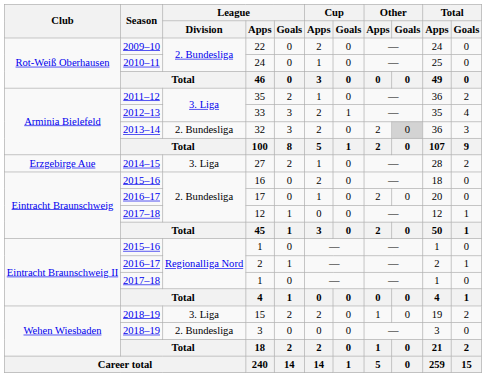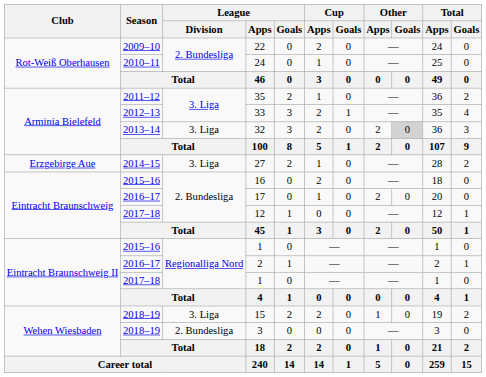 <table class="wikitable" style="text-align:center">
 <tr>
 <th rowspan="2">Club</th>
 <th rowspan="2">Season</th>
 <th colspan="3">League</th>
 <th colspan="2">Cup</th>
 <th colspan="2">Other</th>
 <th colspan="2">Total</th>
 </tr>
 <tr>
 <th>Division</th>
 <th>Apps</th>
 <th>Goals</th>
 <th>Apps</th>
 <th>Goals</th>
 <th>Apps</th>
 <th>Goals</th>
 <th>Apps</th>
 <th>Goals</th>
 </tr>
 <tr>
 <td rowspan="3"><a href='#'>Rot-Weiß Oberhausen</a></td>
 <td><a href='#'>2009–10</a></td>
 <td rowspan="2"><a href='#'>2. Bundesliga</a></td>
 <td>22</td>
 <td>0</td>
 <td>2</td>
 <td>0</td>
 <td colspan="2">—</td>
 <td>24</td>
 <td>0</td>
 </tr>
 <tr>
 <td><a href='#'>2010–11</a></td>
 <td>24</td>
 <td>0</td>
 <td>1</td>
 <td>0</td>
 <td colspan="2">—</td>
 <td>25</td>
 <td>0</td>
 </tr>
 <tr>
 <th colspan="2">Total</th>
 <th>46</th>
 <th>0</th>
 <th>3</th>
 <th>0</th>
 <th>0</th>
 <th>0</th>
 <th>49</th>
 <th>0</th>
 </tr>
 <tr>
 <td rowspan="4"><a href='#'>Arminia Bielefeld</a></td>
 <td><a href='#'>2011–12</a></td>
 <td rowspan="2"><a href='#'>3. Liga</a></td>
 <td>35</td>
 <td>2</td>
 <td>1</td>
 <td>0</td>
 <td colspan="2">—</td>
 <td>36</td>
 <td>2</td>
 </tr>
 <tr>
 <td><a href='#'>2012–13</a></td>
 <td>33</td>
 <td>3</td>
 <td>2</td>
 <td>1</td>
 <td colspan="2">—</td>
 <td>35</td>
 <td>4</td>
 </tr>
 <tr>
 <td><a href='#'>2013–14</a></td>
-<td>2. Bundesliga</td>
+<td>3. Liga</td>
 <td>32</td>
 <td>3</td>
 <td>2</td>
 <td>0</td>
 <td>2</td>
 <td style="background: lightgrey;">0</td>
 <td>36</td>
 <td>3</td>
 </tr>
 <tr>
 <th colspan="2">Total</th>
 <th>100</th>
 <th>8</th>
 <th>5</th>
 <th>1</th>
 <th>2</th>
 <th>0</th>
 <th>107</th>
 <th>9</th>
 </tr>
 <tr>
 <td><a href='#'>Erzgebirge Aue</a></td>
 <td><a href='#'>2014–15</a></td>
 <td>3. Liga</td>
 <td>27</td>
 <td>2</td>
 <td>1</td>
 <td>0</td>
 <td colspan="2">—</td>
 <td>28</td>
 <td>2</td>
 </tr>
 <tr>
 <td rowspan="4"><a href='#'>Eintracht Braunschweig</a></td>
 <td><a href='#'>2015–16</a></td>
 <td rowspan="3">2. Bundesliga</td>
 <td>16</td>
 <td>0</td>
 <td>2</td>
 <td>0</td>
 <td colspan="2">—</td>
 <td>18</td>
 <td>0</td>
 </tr>
 <tr>
 <td><a href='#'>2016–17</a></td>
 <td>17</td>
 <td>0</td>
 <td>1</td>
 <td>0</td>
 <td>2</td>
 <td>0</td>
 <td>20</td>
 <td>0</td>
 </tr>
 <tr>
 <td><a href='#'>2017–18</a></td>
 <td>12</td>
 <td>1</td>
 <td>0</td>
 <td>0</td>
 <td colspan="2">—</td>
 <td>12</td>
 <td>1</td>
 </tr>
 <tr>
 <th colspan="2">Total</th>
 <th>45</th>
 <th>1</th>
 <th>3</th>
 <th>0</th>
 <th>2</th>
 <th>0</th>
 <th>50</th>
 <th>1</th>
 </tr>
 <tr>
 <td rowspan="4"><a href='#'>Eintracht Braunschweig II</a></td>
 <td><a href='#'>2015–16</a></td>
 <td rowspan="3"><a href='#'>Regionalliga Nord</a></td>
 <td>1</td>
 <td>0</td>
 <td colspan="2">—</td>
 <td colspan="2">—</td>
 <td>1</td>
 <td>0</td>
 </tr>
 <tr>
 <td><a href='#'>2016–17</a></td>
 <td>2</td>
 <td>1</td>
 <td colspan="2">—</td>
 <td colspan="2">—</td>
 <td>2</td>
 <td>1</td>
 </tr>
 <tr>
 <td><a href='#'>2017–18</a></td>
 <td>1</td>
 <td>0</td>
 <td colspan="2">—</td>
 <td colspan="2">—</td>
 <td>1</td>
 <td>0</td>
 </tr>
 <tr>
 <th colspan="2">Total</th>
 <th>4</th>
 <th>1</th>
 <th>0</th>
 <th>0</th>
 <th>0</th>
 <th>0</th>
 <th>4</th>
 <th>1</th>
 </tr>
 <tr>
 <td rowspan="3"><a href='#'>Wehen Wiesbaden</a></td>
 <td><a href='#'>2018–19</a></td>
 <td>3. Liga</td>
 <td>15</td>
 <td>2</td>
 <td>2</td>
 <td>0</td>
 <td>1</td>
 <td>0</td>
 <td>19</td>
 <td>2</td>
 </tr>
 <tr>
 <td><a href='#'>2018–19</a></td>
 <td>2. Bundesliga</td>
 <td>3</td>
 <td>0</td>
 <td>0</td>
 <td>0</td>
 <td colspan="2">—</td>
 <td>3</td>
 <td>0</td>
 </tr>
 <tr>
 <th colspan="2">Total</th>
 <th>18</th>
 <th>2</th>
 <th>2</th>
 <th>0</th>
 <th>1</th>
 <th>0</th>
 <th>21</th>
 <th>2</th>
 </tr>
 <tr>
 <th colspan="3">Career total</th>
 <th>240</th>
 <th>14</th>
 <th>14</th>
 <th>1</th>
 <th>5</th>
 <th>0</th>
 <th>259</th>
 <th>15</th>
 </tr>
 </table>
